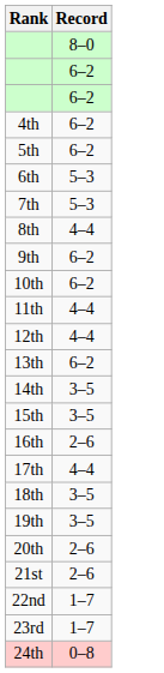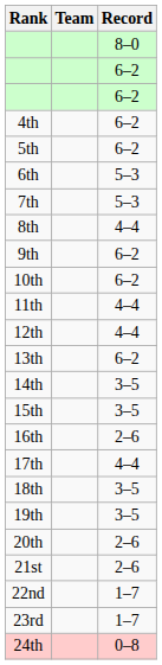 <table class=wikitable style="text-align:center;">
 <tr>
 <th>Rank</th>
+<th>Team</th>
 <th>Record</th>
 </tr>
 <tr bgcolor=ccffcc>
 <td></td>
+<td align=left></td>
 <td>8–0</td>
 </tr>
 <tr bgcolor=ccffcc>
 <td></td>
+<td align=left></td>
 <td>6–2</td>
 </tr>
 <tr bgcolor=ccffcc>
 <td></td>
+<td align=left></td>
 <td>6–2</td>
 </tr>
 <tr>
 <td>4th</td>
+<td align=left></td>
 <td>6–2</td>
 </tr>
 <tr>
 <td>5th</td>
+<td align=left></td>
 <td>6–2</td>
 </tr>
 <tr>
 <td>6th</td>
+<td align=left></td>
 <td>5–3</td>
 </tr>
 <tr>
 <td>7th</td>
+<td align=left></td>
 <td>5–3</td>
 </tr>
 <tr>
 <td>8th</td>
+<td align=left></td>
 <td>4–4</td>
 </tr>
 <tr>
 <td>9th</td>
+<td align=left></td>
 <td>6–2</td>
 </tr>
 <tr>
 <td>10th</td>
+<td align=left></td>
 <td>6–2</td>
 </tr>
 <tr>
 <td>11th</td>
+<td align=left></td>
 <td>4–4</td>
 </tr>
 <tr>
 <td>12th</td>
+<td align=left></td>
 <td>4–4</td>
 </tr>
 <tr>
 <td>13th</td>
+<td align=left></td>
 <td>6–2</td>
 </tr>
 <tr>
 <td>14th</td>
+<td align=left></td>
 <td>3–5</td>
 </tr>
 <tr>
 <td>15th</td>
+<td align=left></td>
 <td>3–5</td>
 </tr>
 <tr>
 <td>16th</td>
+<td align=left></td>
 <td>2–6</td>
 </tr>
 <tr>
 <td>17th</td>
+<td align=left></td>
 <td>4–4</td>
 </tr>
 <tr>
 <td>18th</td>
+<td align=left></td>
 <td>3–5</td>
 </tr>
 <tr>
 <td>19th</td>
+<td align=left></td>
 <td>3–5</td>
 </tr>
 <tr>
 <td>20th</td>
+<td align=left></td>
 <td>2–6</td>
 </tr>
 <tr>
 <td>21st</td>
+<td align=left></td>
 <td>2–6</td>
 </tr>
 <tr>
 <td>22nd</td>
+<td align=left></td>
 <td>1–7</td>
 </tr>
 <tr>
 <td>23rd</td>
+<td align=left></td>
 <td>1–7</td>
 </tr>
 <tr bgcolor=ffcccc>
 <td>24th</td>
+<td align=left></td>
 <td>0–8</td>
 </tr>
 </table>
